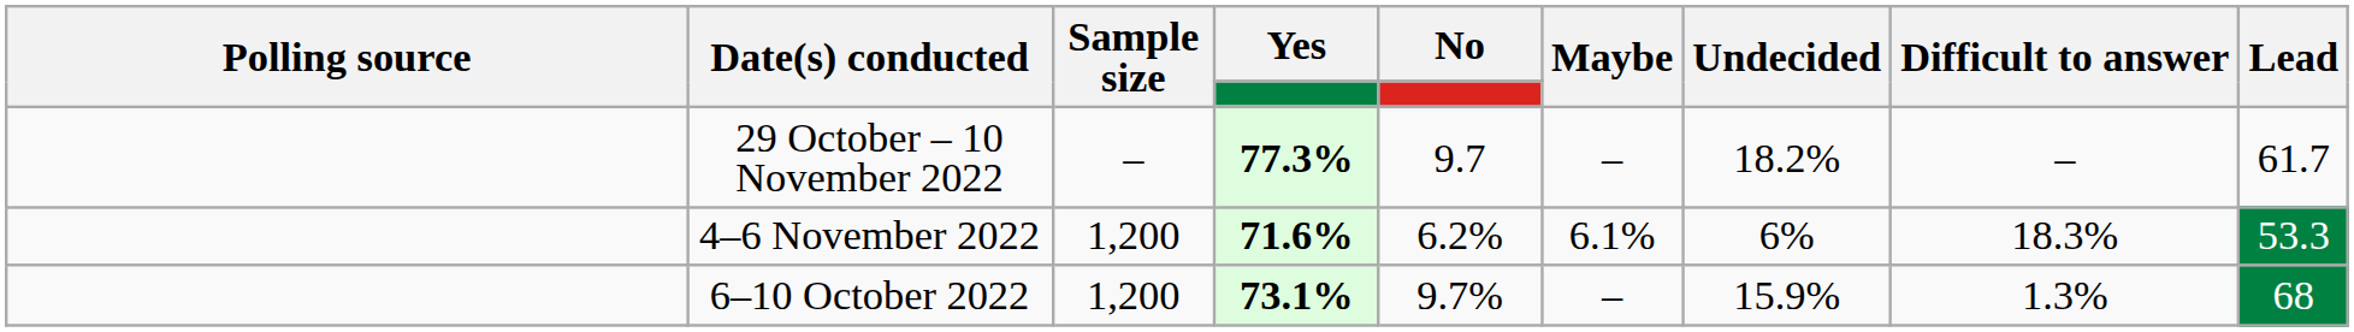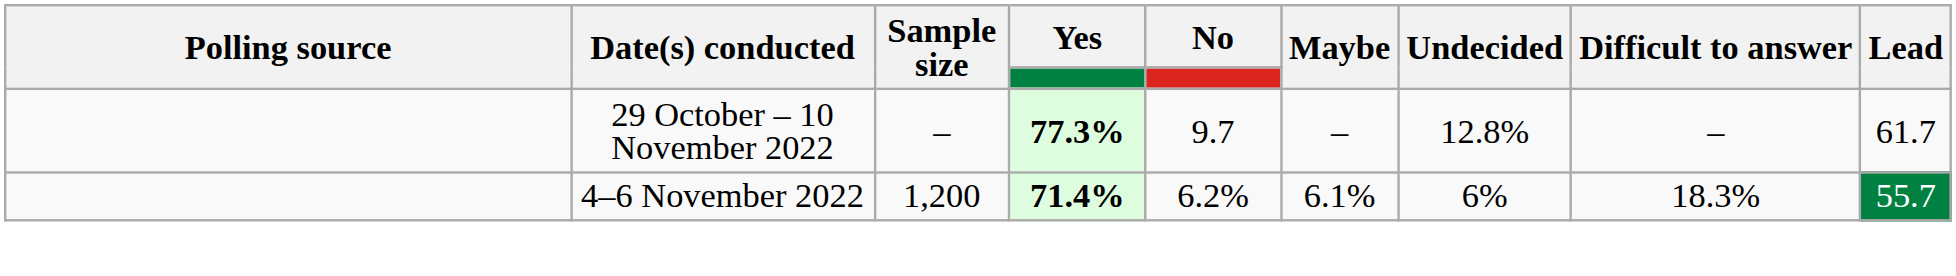 <table class="wikitable" style="text-align: center; font-size:90%; line-height:14px;">
 <tr>
 <th rowspan="2" style="width:230px;">Polling source</th>
 <th rowspan="2" style="width:120px;">Date(s) conducted</th>
 <th rowspan="2" style="width:50px;">Sample size</th>
 <th style="width:50px;">Yes</th>
 <th style="width:50px;">No</th>
 <th rowspan="2">Maybe</th>
 <th rowspan="2" style="width:50px;">Undecided</th>
 <th rowspan="2">Difficult to answer</th>
 <th rowspan="2" style="width:30px;">Lead</th>
 </tr>
 <tr>
 <th style="background:#008142;"></th>
 <th style="background:#DC241F;"></th>
 </tr>
 <tr>
 <td></td>
 <td>29 October – 10 November 2022</td>
 <td>–</td>
 <td style="background:#DEFDDE;"><strong>77.3%</strong></td>
 <td>9.7</td>
 <td>–</td>
-<td>18.2%</td>
+<td>12.8%</td>
 <td>–</td>
 <td>61.7</td>
 </tr>
 <tr>
 <td></td>
 <td>4–6 November 2022</td>
 <td>1,200</td>
-<td style="background:#DEFDDE;"><strong>71.6%</strong></td>
+<td style="background:#DEFDDE;"><strong>71.4%</strong></td>
 <td>6.2%</td>
 <td>6.1%</td>
 <td>6%</td>
 <td>18.3%</td>
-<td style="background:#008142; color:white;">53.3</td>
-</tr>
-<tr>
-<td></td>
-<td>6–10 October 2022</td>
-<td>1,200</td>
-<td style="background:#DEFDDE;"><strong>73.1%</strong></td>
-<td>9.7%</td>
-<td>–</td>
-<td>15.9%</td>
-<td>1.3%</td>
-<td style="background:#008142; color:white;">68</td>
+<td style="background:#008142; color:white;">55.7</td>
 </tr>
 </table>
